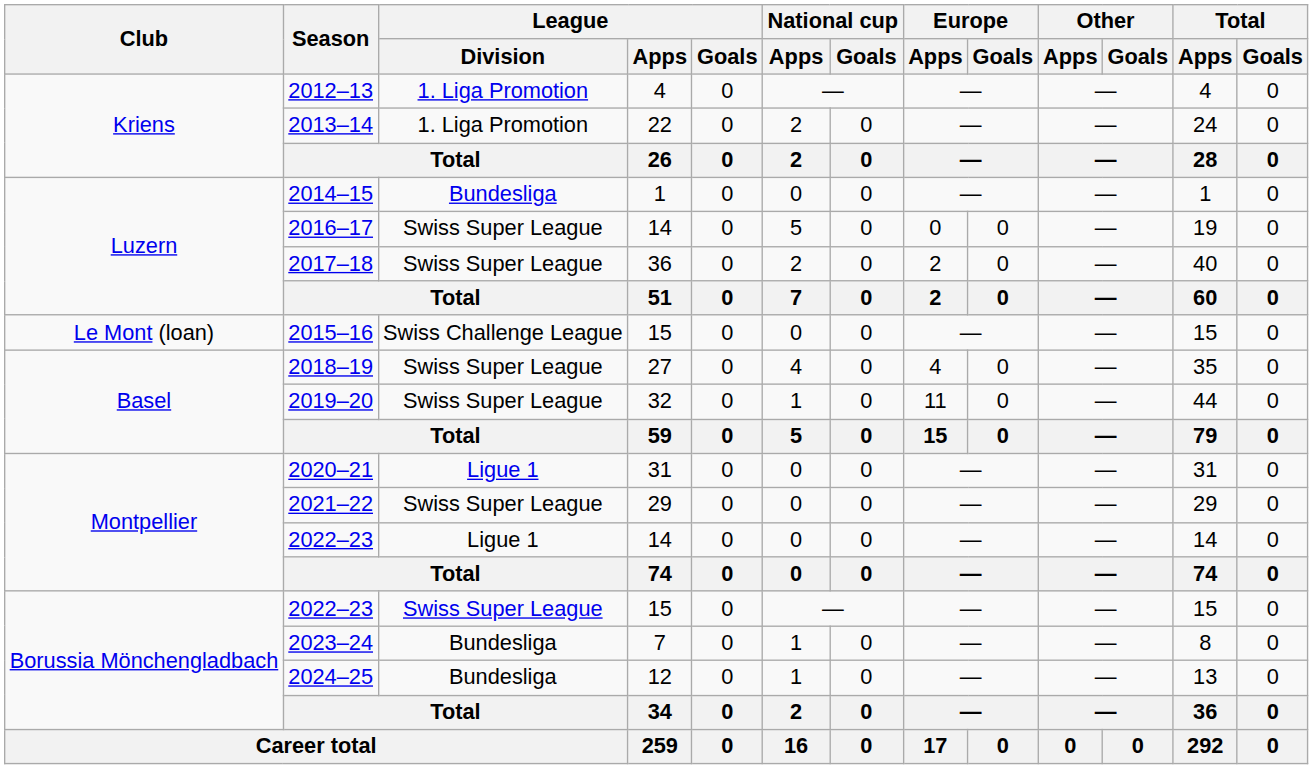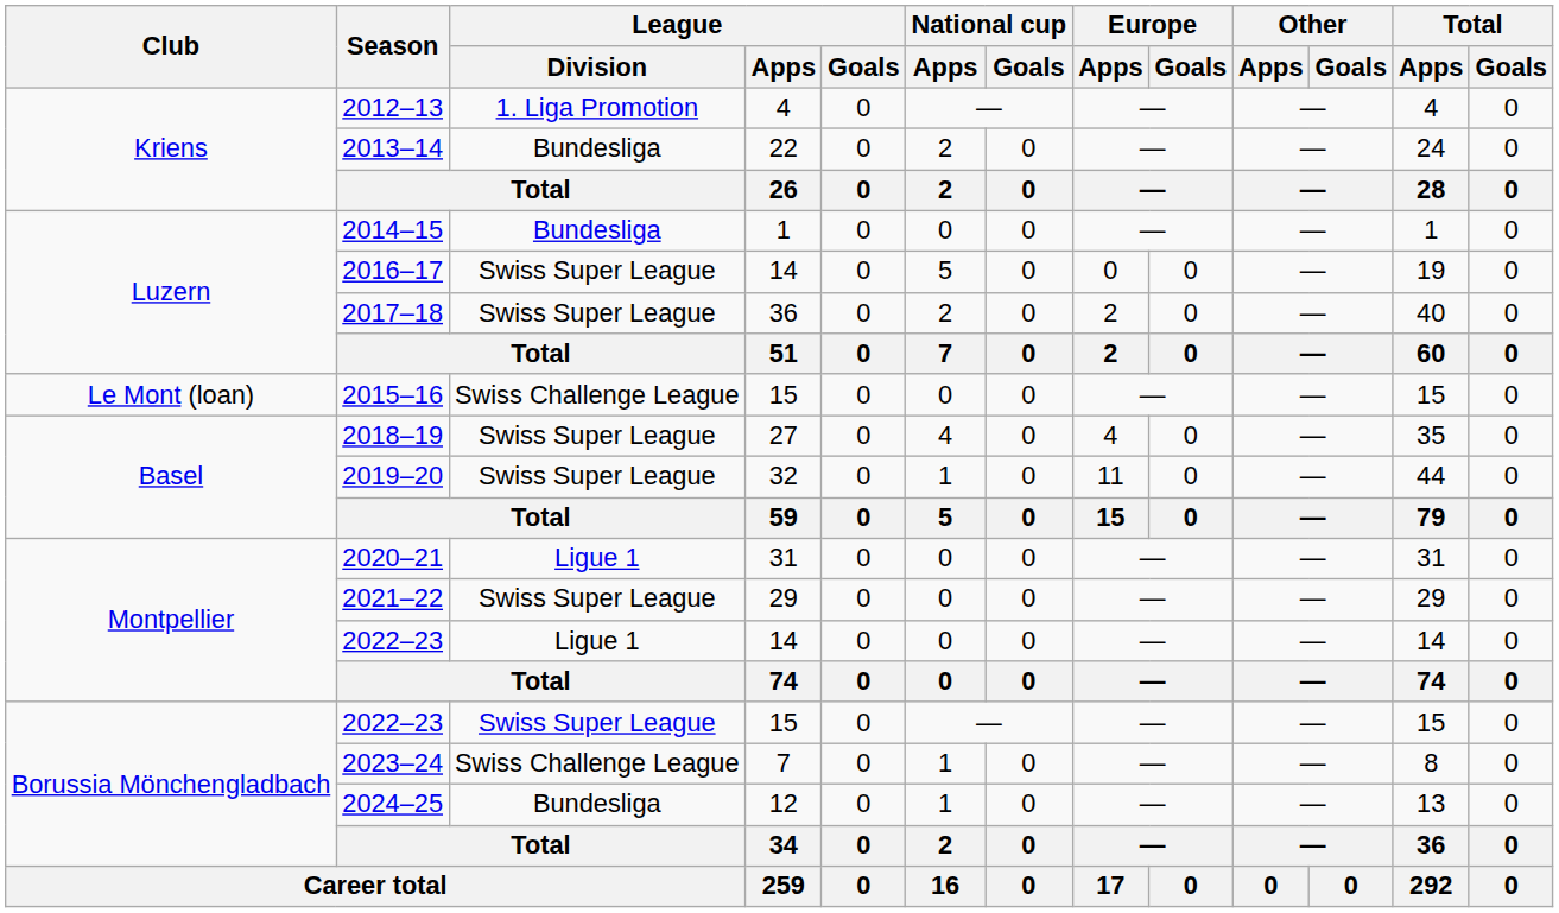 <table class="wikitable" style="text-align:center">
 <tr>
 <th rowspan="2">Club</th>
 <th rowspan="2">Season</th>
 <th colspan="3">League</th>
 <th colspan="2">National cup</th>
 <th colspan="2">Europe</th>
 <th colspan="2">Other</th>
 <th colspan="2">Total</th>
 </tr>
 <tr>
 <th>Division</th>
 <th>Apps</th>
 <th>Goals</th>
 <th>Apps</th>
 <th>Goals</th>
 <th>Apps</th>
 <th>Goals</th>
 <th>Apps</th>
 <th>Goals</th>
 <th>Apps</th>
 <th>Goals</th>
 </tr>
 <tr>
 <td rowspan="3"><a href='#'>Kriens</a></td>
 <td><a href='#'>2012–13</a></td>
 <td><a href='#'>1. Liga Promotion</a></td>
 <td>4</td>
 <td>0</td>
 <td colspan="2">—</td>
 <td colspan="2">—</td>
 <td colspan="2">—</td>
 <td>4</td>
 <td>0</td>
 </tr>
 <tr>
 <td><a href='#'>2013–14</a></td>
-<td>1. Liga Promotion</td>
+<td>Bundesliga</td>
 <td>22</td>
 <td>0</td>
 <td>2</td>
 <td>0</td>
 <td colspan="2">—</td>
 <td colspan="2">—</td>
 <td>24</td>
 <td>0</td>
 </tr>
 <tr>
 <th colspan="2">Total</th>
 <th>26</th>
 <th>0</th>
 <th>2</th>
 <th>0</th>
 <th colspan="2">—</th>
 <th colspan="2">—</th>
 <th>28</th>
 <th>0</th>
 </tr>
 <tr>
 <td rowspan="4"><a href='#'>Luzern</a></td>
 <td><a href='#'>2014–15</a></td>
 <td><a href='#'>Bundesliga</a></td>
 <td>1</td>
 <td>0</td>
 <td>0</td>
 <td>0</td>
 <td colspan="2">—</td>
 <td colspan="2">—</td>
 <td>1</td>
 <td>0</td>
 </tr>
 <tr>
 <td><a href='#'>2016–17</a></td>
 <td>Swiss Super League</td>
 <td>14</td>
 <td>0</td>
 <td>5</td>
 <td>0</td>
 <td>0</td>
 <td>0</td>
 <td colspan="2">—</td>
 <td>19</td>
 <td>0</td>
 </tr>
 <tr>
 <td><a href='#'>2017–18</a></td>
 <td>Swiss Super League</td>
 <td>36</td>
 <td>0</td>
 <td>2</td>
 <td>0</td>
 <td>2</td>
 <td>0</td>
 <td colspan="2">—</td>
 <td>40</td>
 <td>0</td>
 </tr>
 <tr>
 <th colspan="2">Total</th>
 <th>51</th>
 <th>0</th>
 <th>7</th>
 <th>0</th>
 <th>2</th>
 <th>0</th>
 <th colspan="2">—</th>
 <th>60</th>
 <th>0</th>
 </tr>
 <tr>
 <td><a href='#'>Le Mont</a> (loan)</td>
 <td><a href='#'>2015–16</a></td>
 <td>Swiss Challenge League</td>
 <td>15</td>
 <td>0</td>
 <td>0</td>
 <td>0</td>
 <td colspan="2">—</td>
 <td colspan="2">—</td>
 <td>15</td>
 <td>0</td>
 </tr>
 <tr>
 <td rowspan="3"><a href='#'>Basel</a></td>
 <td><a href='#'>2018–19</a></td>
 <td>Swiss Super League</td>
 <td>27</td>
 <td>0</td>
 <td>4</td>
 <td>0</td>
 <td>4</td>
 <td>0</td>
 <td colspan="2">—</td>
 <td>35</td>
 <td>0</td>
 </tr>
 <tr>
 <td><a href='#'>2019–20</a></td>
 <td>Swiss Super League</td>
 <td>32</td>
 <td>0</td>
 <td>1</td>
 <td>0</td>
 <td>11</td>
 <td>0</td>
 <td colspan="2">—</td>
 <td>44</td>
 <td>0</td>
 </tr>
 <tr>
 <th colspan="2">Total</th>
 <th>59</th>
 <th>0</th>
 <th>5</th>
 <th>0</th>
 <th>15</th>
 <th>0</th>
 <th colspan="2">—</th>
 <th>79</th>
 <th>0</th>
 </tr>
 <tr>
 <td rowspan="4"><a href='#'>Montpellier</a></td>
 <td><a href='#'>2020–21</a></td>
 <td><a href='#'>Ligue 1</a></td>
 <td>31</td>
 <td>0</td>
 <td>0</td>
 <td>0</td>
 <td colspan="2">—</td>
 <td colspan="2">—</td>
 <td>31</td>
 <td>0</td>
 </tr>
 <tr>
 <td><a href='#'>2021–22</a></td>
 <td>Swiss Super League</td>
 <td>29</td>
 <td>0</td>
 <td>0</td>
 <td>0</td>
 <td colspan="2">—</td>
 <td colspan="2">—</td>
 <td>29</td>
 <td>0</td>
 </tr>
 <tr>
 <td><a href='#'>2022–23</a></td>
 <td>Ligue 1</td>
 <td>14</td>
 <td>0</td>
 <td>0</td>
 <td>0</td>
 <td colspan="2">—</td>
 <td colspan="2">—</td>
 <td>14</td>
 <td>0</td>
 </tr>
 <tr>
 <th colspan="2">Total</th>
 <th>74</th>
 <th>0</th>
 <th>0</th>
 <th>0</th>
 <th colspan="2">—</th>
 <th colspan="2">—</th>
 <th>74</th>
 <th>0</th>
 </tr>
 <tr>
 <td rowspan="4"><a href='#'>Borussia Mönchengladbach</a></td>
 <td><a href='#'>2022–23</a></td>
 <td><a href='#'>Swiss Super League</a></td>
 <td>15</td>
 <td>0</td>
 <td colspan="2">—</td>
 <td colspan="2">—</td>
 <td colspan="2">—</td>
 <td>15</td>
 <td>0</td>
 </tr>
 <tr>
 <td><a href='#'>2023–24</a></td>
-<td>Bundesliga</td>
+<td>Swiss Challenge League</td>
 <td>7</td>
 <td>0</td>
 <td>1</td>
 <td>0</td>
 <td colspan="2">—</td>
 <td colspan="2">—</td>
 <td>8</td>
 <td>0</td>
 </tr>
 <tr>
 <td><a href='#'>2024–25</a></td>
 <td>Bundesliga</td>
 <td>12</td>
 <td>0</td>
 <td>1</td>
 <td>0</td>
 <td colspan="2">—</td>
 <td colspan="2">—</td>
 <td>13</td>
 <td>0</td>
 </tr>
 <tr>
 <th colspan="2">Total</th>
 <th>34</th>
 <th>0</th>
 <th>2</th>
 <th>0</th>
 <th colspan="2">—</th>
 <th colspan="2">—</th>
 <th>36</th>
 <th>0</th>
 </tr>
 <tr>
 <th colspan="3">Career total</th>
 <th>259</th>
 <th>0</th>
 <th>16</th>
 <th>0</th>
 <th>17</th>
 <th>0</th>
 <th>0</th>
 <th>0</th>
 <th>292</th>
 <th>0</th>
 </tr>
 </table>
